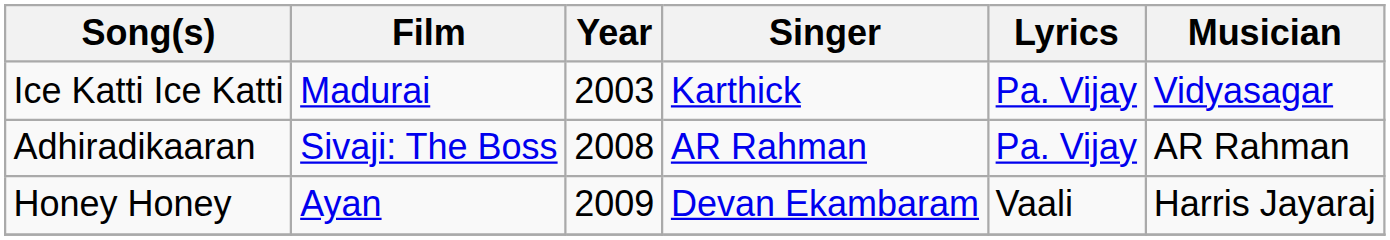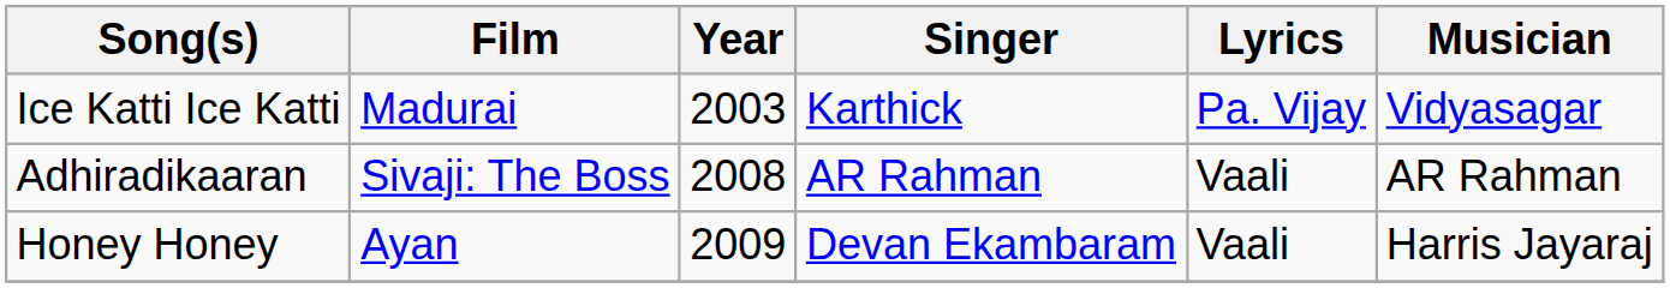 <table class="wikitable sortable">
 <tr>
 <th>Song(s)</th>
 <th>Film</th>
 <th>Year</th>
 <th>Singer</th>
 <th>Lyrics</th>
 <th>Musician</th>
 </tr>
 <tr>
 <td>Ice Katti Ice Katti</td>
 <td><a href='#'>Madurai</a></td>
 <td>2003</td>
 <td><a href='#'> Karthick</a></td>
 <td><a href='#'>Pa. Vijay</a></td>
 <td><a href='#'>Vidyasagar</a></td>
 </tr>
 <tr>
 <td>Adhiradikaaran</td>
 <td><a href='#'>Sivaji: The Boss</a></td>
 <td>2008</td>
 <td><a href='#'>AR Rahman</a></td>
-<td><a href='#'>Pa. Vijay</a></td>
+<td>Vaali</td>
 <td>AR Rahman</td>
 </tr>
 <tr>
 <td>Honey Honey</td>
 <td><a href='#'>Ayan</a></td>
 <td>2009</td>
 <td><a href='#'>Devan Ekambaram</a></td>
 <td>Vaali</td>
 <td>Harris Jayaraj</td>
 </tr>
 <tr>
 </tr>
 </table>
